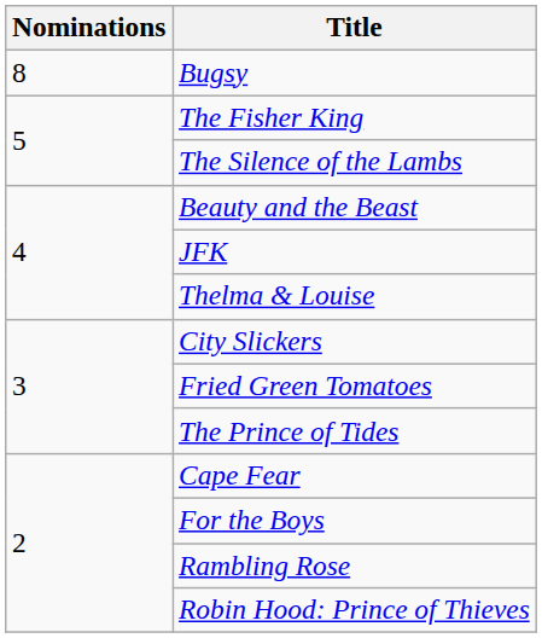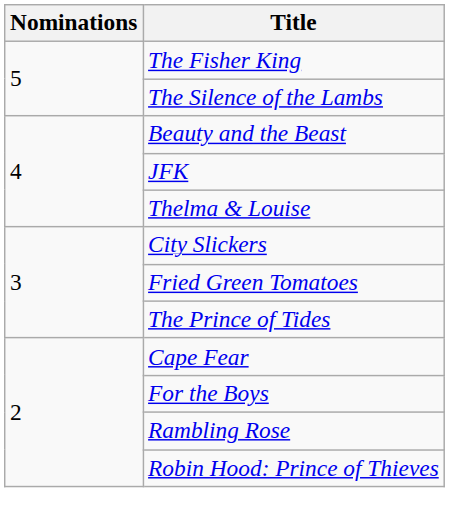 <table class="wikitable">
 <tr>
 <th>Nominations</th>
 <th>Title</th>
-</tr>
-<tr>
-<td>8</td>
-<td><em><a href='#'>Bugsy</a></em></td>
 </tr>
 <tr>
 <td rowspan="2">5</td>
 <td><em><a href='#'>The Fisher King</a></em></td>
 </tr>
 <tr>
 <td><em><a href='#'>The Silence of the Lambs</a></em></td>
 </tr>
 <tr>
 <td rowspan="3">4</td>
 <td><em><a href='#'>Beauty and the Beast</a></em></td>
 </tr>
 <tr>
 <td><em><a href='#'>JFK</a></em></td>
 </tr>
 <tr>
 <td><em><a href='#'>Thelma & Louise</a></em></td>
 </tr>
 <tr>
 <td rowspan="3">3</td>
 <td><em><a href='#'>City Slickers</a></em></td>
 </tr>
 <tr>
 <td><em><a href='#'>Fried Green Tomatoes</a></em></td>
 </tr>
 <tr>
 <td><em><a href='#'>The Prince of Tides</a></em></td>
 </tr>
 <tr>
 <td rowspan="4">2</td>
 <td><em><a href='#'>Cape Fear</a></em></td>
 </tr>
 <tr>
 <td><em><a href='#'>For the Boys</a></em></td>
 </tr>
 <tr>
 <td><em><a href='#'>Rambling Rose</a></em></td>
 </tr>
 <tr>
 <td><em><a href='#'>Robin Hood: Prince of Thieves</a></em></td>
 </tr>
 </table>
